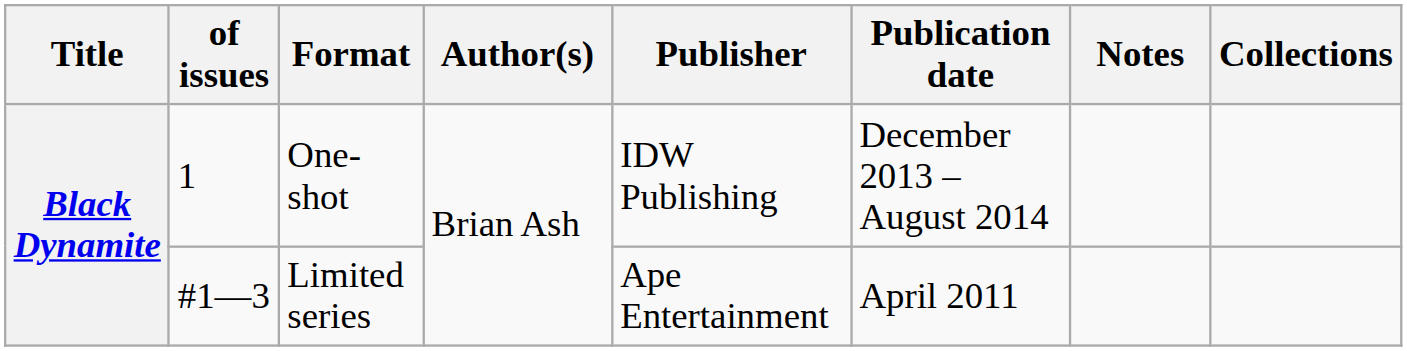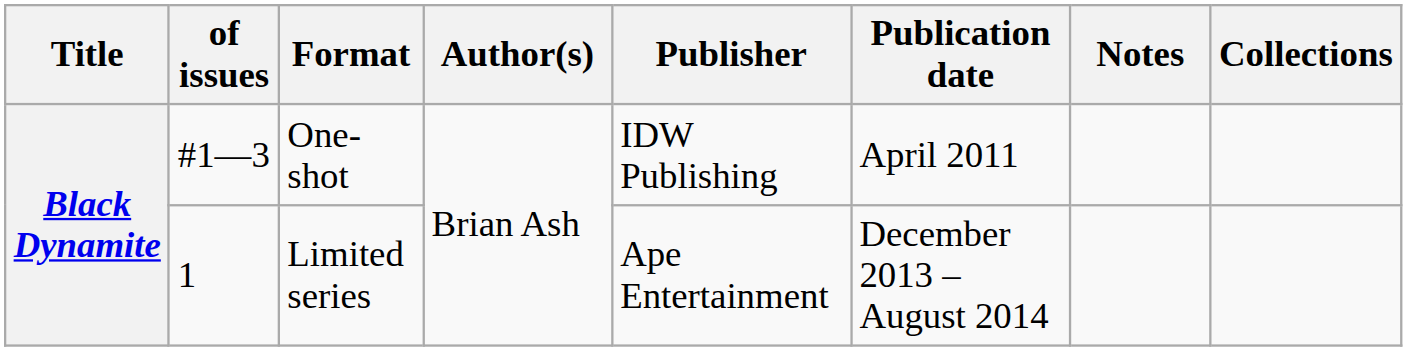 <table class="wikitable">
 <tr>
 <th>Title</th>
 <th style="width:40pt"> of issues</th>
 <th style="width:75pt">Format</th>
 <th style="width:125pt">Author(s)</th>
 <th style="width:125pt">Publisher</th>
 <th style="width:150pt">Publication date</th>
 <th style="width:175pt">Notes</th>
 <th>Collections</th>
 </tr>
 <tr>
 <th rowspan="2"><em><a href='#'>Black Dynamite</a></em></th>
-<td>1</td>
+<td>#1—3</td>
 <td>One-shot</td>
 <td rowspan="2">Brian Ash</td>
 <td>IDW Publishing</td>
+<td>April 2011</td>
+<td></td>
+<td></td>
+</tr>
+<tr>
+<td>1</td>
+<td>Limited series</td>
+<td>Ape Entertainment</td>
 <td>December 2013 – August 2014</td>
 <td></td>
 <td></td>
 </tr>
-<tr>
-<td>#1—3</td>
-<td>Limited series</td>
-<td>Ape Entertainment</td>
-<td>April 2011</td>
-<td></td>
-<td></td>
-</tr>
 </table>
